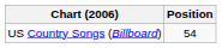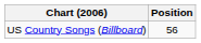 <table class="wikitable sortable">
 <tr>
 <th scope="col">Chart (2006)</th>
 <th scope="col">Position</th>
 </tr>
 <tr>
 <td>US <a href='#'>Country Songs</a> (<em><a href='#'>Billboard</a></em>)</td>
-<td align="center">54</td>
+<td align="center">56</td>
 </tr>
 </table>
